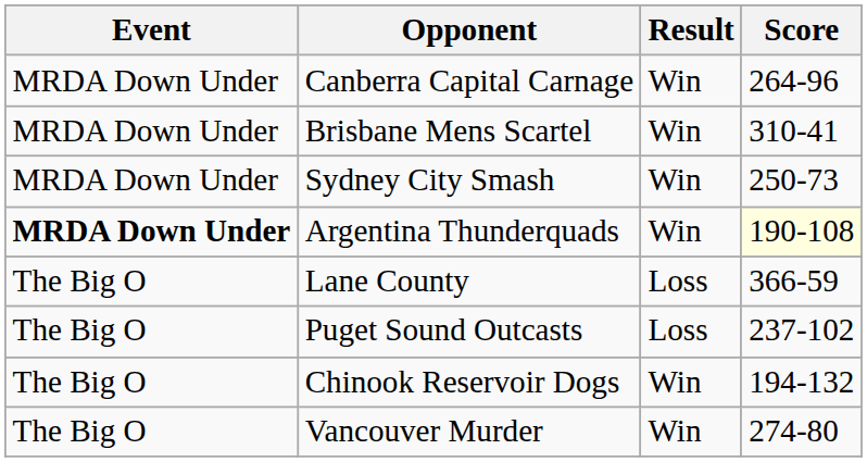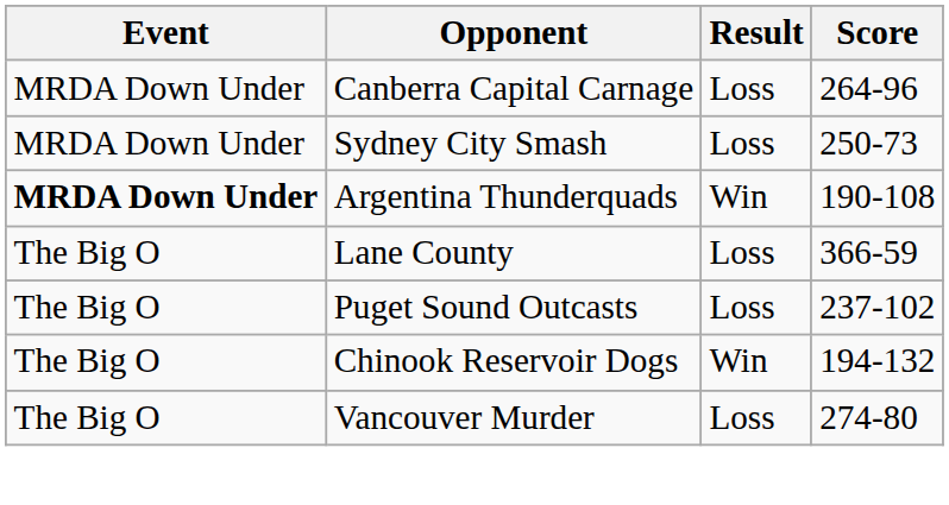 <table class="wikitable mw-collapsible">
 <tr>
 <th>Event</th>
 <th>Opponent</th>
 <th>Result</th>
 <th>Score</th>
 </tr>
 <tr>
 <td>MRDA Down Under</td>
 <td>Canberra Capital Carnage</td>
-<td>Win</td>
+<td>Loss</td>
 <td>264-96</td>
 </tr>
 <tr>
 <td>MRDA Down Under</td>
-<td>Brisbane Mens Scartel</td>
-<td>Win</td>
-<td>310-41</td>
-</tr>
-<tr>
-<td>MRDA Down Under</td>
 <td>Sydney City Smash</td>
-<td>Win</td>
+<td>Loss</td>
 <td>250-73</td>
 </tr>
 <tr>
 <td><strong>MRDA Down Under</strong></td>
 <td>Argentina Thunderquads</td>
 <td>Win</td>
-<td style="background: lightyellow;">190-108</td>
+<td>190-108</td>
 </tr>
 <tr>
 <td>The Big O</td>
 <td>Lane County</td>
 <td>Loss</td>
 <td>366-59</td>
 </tr>
 <tr>
 <td>The Big O</td>
 <td>Puget Sound Outcasts</td>
 <td>Loss</td>
 <td>237-102</td>
 </tr>
 <tr>
 <td>The Big O</td>
 <td>Chinook Reservoir Dogs</td>
 <td>Win</td>
 <td>194-132</td>
 </tr>
 <tr>
 <td>The Big O</td>
 <td>Vancouver Murder</td>
-<td>Win</td>
+<td>Loss</td>
 <td>274-80</td>
 </tr>
 </table>
